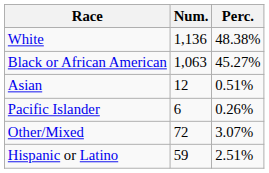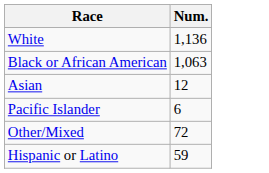 <table class="wikitable">
 <tr>
 <th>Race</th>
 <th>Num.</th>
-<th>Perc.</th>
 </tr>
 <tr>
 <td><a href='#'>White</a></td>
 <td>1,136</td>
-<td>48.38%</td>
 </tr>
 <tr>
 <td><a href='#'>Black or African American</a></td>
 <td>1,063</td>
-<td>45.27%</td>
 </tr>
 <tr>
 <td><a href='#'>Asian</a></td>
 <td>12</td>
-<td>0.51%</td>
 </tr>
 <tr>
 <td><a href='#'>Pacific Islander</a></td>
 <td>6</td>
-<td>0.26%</td>
 </tr>
 <tr>
 <td><a href='#'>Other/Mixed</a></td>
 <td>72</td>
-<td>3.07%</td>
 </tr>
 <tr>
 <td><a href='#'>Hispanic</a> or <a href='#'>Latino</a></td>
 <td>59</td>
-<td>2.51%</td>
 </tr>
 </table>
